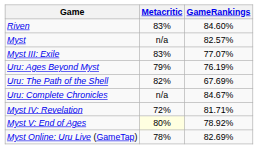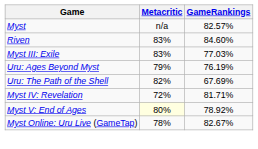 <table class="wikitable" style="font-size:90%;float:right;margin-left: 1em;">
 <tr>
 <th>Game</th>
 <th><a href='#'>Metacritic</a></th>
 <th><a href='#'>GameRankings</a></th>
 </tr>
 <tr>
+<td><em><a href='#'>Myst</a></em></td>
+<td style="text-align:center">n/a</td>
+<td style="text-align:center">82.57%</td>
+</tr>
+<tr>
 <td><em><a href='#'>Riven</a></em></td>
 <td style="text-align:center">83%</td>
 <td style="text-align:center">84.60%</td>
 </tr>
 <tr>
-<td><em><a href='#'>Myst</a></em></td>
-<td style="text-align:center">n/a</td>
-<td style="text-align:center">82.57%</td>
-</tr>
-<tr>
 <td><em><a href='#'>Myst III: Exile</a></em></td>
 <td style="text-align:center">83%</td>
-<td style="text-align:center">77.07%</td>
+<td style="text-align:center">77.03%</td>
 </tr>
 <tr>
 <td><em><a href='#'>Uru: Ages Beyond Myst</a></em></td>
 <td style="text-align:center">79%</td>
 <td style="text-align:center">76.19%</td>
 </tr>
 <tr>
 <td><em><a href='#'>Uru: The Path of the Shell</a></em></td>
 <td style="text-align:center">82%</td>
 <td style="text-align:center">67.69%</td>
-</tr>
-<tr>
-<td><em><a href='#'>Uru: Complete Chronicles</a></em></td>
-<td style="text-align:center">n/a</td>
-<td style="text-align:center">84.67%</td>
 </tr>
 <tr>
 <td><em><a href='#'>Myst IV: Revelation</a></em></td>
 <td style="text-align:center">72%</td>
 <td style="text-align:center">81.71%</td>
 </tr>
 <tr>
 <td><em><a href='#'>Myst V: End of Ages</a></em></td>
 <td style="background: lightyellow; text-align:center">80%</td>
 <td style="text-align:center">78.92%</td>
 </tr>
 <tr>
 <td><em><a href='#'>Myst Online: Uru Live</a></em> (<a href='#'>GameTap</a>)</td>
 <td style="text-align:center">78%</td>
-<td style="text-align:center">82.69%</td>
+<td style="text-align:center">82.67%</td>
 </tr>
 </table>
